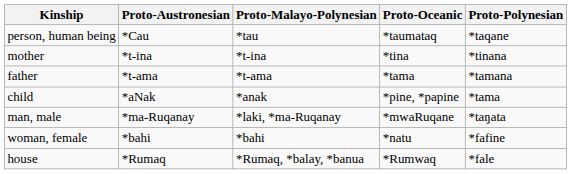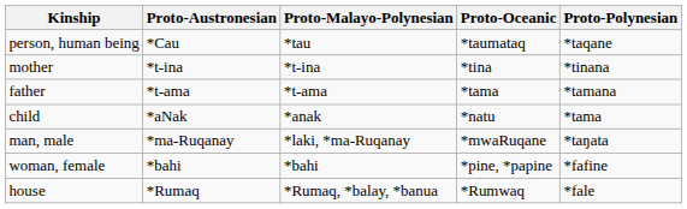 <table class="wikitable">
 <tr>
 <th c=01>Kinship</th>
 <th c=02>Proto-Austronesian</th>
 <th c=03>Proto-Malayo-Polynesian</th>
 <th c=04>Proto-Oceanic</th>
 <th c=05>Proto-Polynesian</th>
 </tr>
 <tr>
 <td c=01>person, human being</td>
 <td c=02>*Cau</td>
 <td c=03>*tau</td>
 <td c=04>*taumataq</td>
 <td c=05>*taqane</td>
 </tr>
 <tr>
 <td c=01>mother</td>
 <td c=02>*t-ina</td>
 <td c=03>*t-ina</td>
 <td c=04>*tina</td>
 <td c=05>*tinana</td>
 </tr>
 <tr>
 <td c=01>father</td>
 <td c=02>*t-ama</td>
 <td c=03>*t-ama</td>
 <td c=04>*tama</td>
 <td c=05>*tamana</td>
 </tr>
 <tr>
 <td c=01>child</td>
 <td c=02>*aNak</td>
 <td c=03>*anak</td>
-<td c=04>*pine, *papine</td>
+<td c=04>*natu</td>
 <td c=05>*tama</td>
 </tr>
 <tr>
 <td c=01>man, male</td>
 <td c=02>*ma-Ruqanay</td>
 <td c=03>*laki, *ma-Ruqanay</td>
 <td c=04>*mwaRuqane</td>
 <td c=05>*taŋata</td>
 </tr>
 <tr>
 <td c=01>woman, female</td>
 <td c=02>*bahi</td>
 <td c=03>*bahi</td>
-<td c=04>*natu</td>
+<td c=04>*pine, *papine</td>
 <td c=05>*fafine</td>
 </tr>
 <tr>
 <td c=01>house</td>
 <td c=02>*Rumaq</td>
 <td c=03>*Rumaq, *balay, *banua</td>
 <td c=04>*Rumwaq</td>
 <td c=05>*fale</td>
 </tr>
 </table>
